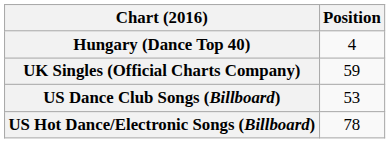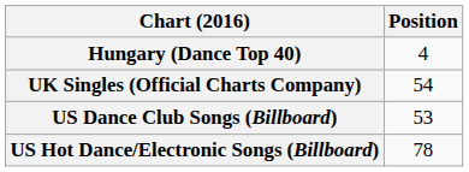 <table class="wikitable sortable plainrowheaders" style="text-align:center">
 <tr>
 <th scope="col">Chart (2016)</th>
 <th scope="col">Position</th>
 </tr>
 <tr>
 <th scope="row">Hungary (Dance Top 40)</th>
 <td>4</td>
 </tr>
 <tr>
 <th scope="row">UK Singles (Official Charts Company)</th>
-<td>59</td>
+<td>54</td>
 </tr>
 <tr>
 <th scope="row">US Dance Club Songs (<em>Billboard</em>)</th>
 <td>53</td>
 </tr>
 <tr>
 <th scope="row">US Hot Dance/Electronic Songs (<em>Billboard</em>)</th>
 <td>78</td>
 </tr>
 </table>
